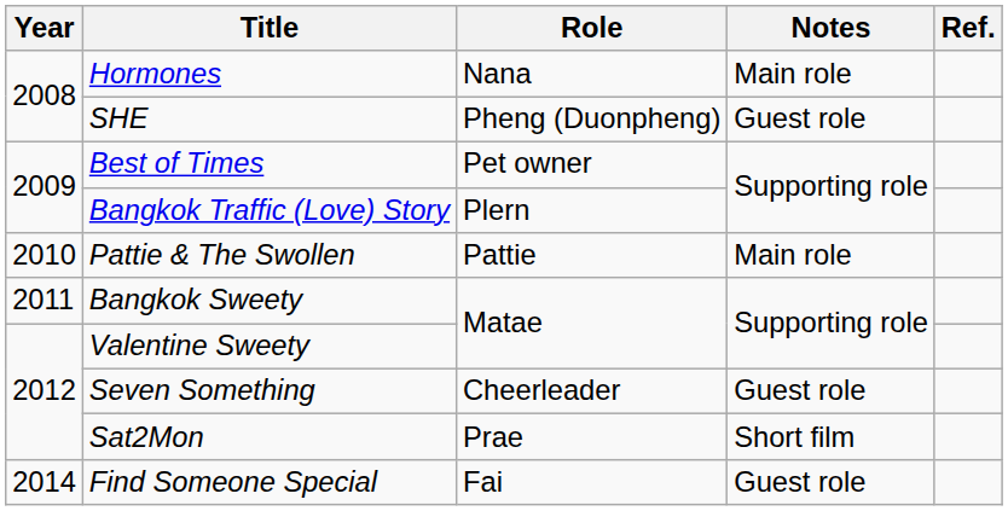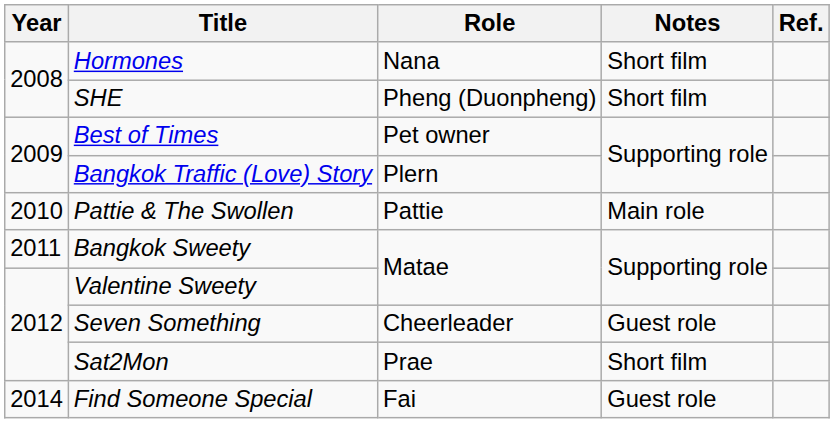 <table class="wikitable">
 <tr>
 <th>Year</th>
 <th>Title</th>
 <th>Role</th>
 <th>Notes</th>
 <th>Ref.</th>
 </tr>
 <tr>
 <td rowspan="2">2008</td>
 <td><em><a href='#'>Hormones</a></em></td>
 <td>Nana</td>
-<td>Main role</td>
+<td>Short film</td>
 <td></td>
 </tr>
 <tr>
 <td><em>SHE</em></td>
 <td>Pheng (Duonpheng)</td>
-<td>Guest role</td>
+<td>Short film</td>
 <td></td>
 </tr>
 <tr>
 <td rowspan="2">2009</td>
 <td><em><a href='#'>Best of Times</a></em></td>
 <td>Pet owner</td>
 <td rowspan="2">Supporting role</td>
 <td></td>
 </tr>
 <tr>
 <td><em><a href='#'>Bangkok Traffic (Love) Story</a></em></td>
 <td>Plern</td>
 <td></td>
 </tr>
 <tr>
 <td>2010</td>
 <td><em>Pattie & The Swollen</em></td>
 <td>Pattie</td>
 <td>Main role</td>
 <td></td>
 </tr>
 <tr>
 <td>2011</td>
 <td><em>Bangkok Sweety</em></td>
 <td rowspan="2">Matae</td>
 <td rowspan="2">Supporting role</td>
 <td></td>
 </tr>
 <tr>
 <td rowspan="3">2012</td>
 <td><em>Valentine Sweety</em></td>
 <td></td>
 </tr>
 <tr>
 <td><em>Seven Something</em></td>
 <td>Cheerleader</td>
 <td>Guest role</td>
 <td></td>
 </tr>
 <tr>
 <td><em>Sat2Mon</em></td>
 <td>Prae</td>
 <td>Short film</td>
 <td></td>
 </tr>
 <tr>
 <td>2014</td>
 <td><em>Find Someone Special</em></td>
 <td>Fai</td>
 <td>Guest role</td>
 <td></td>
 </tr>
 </table>
